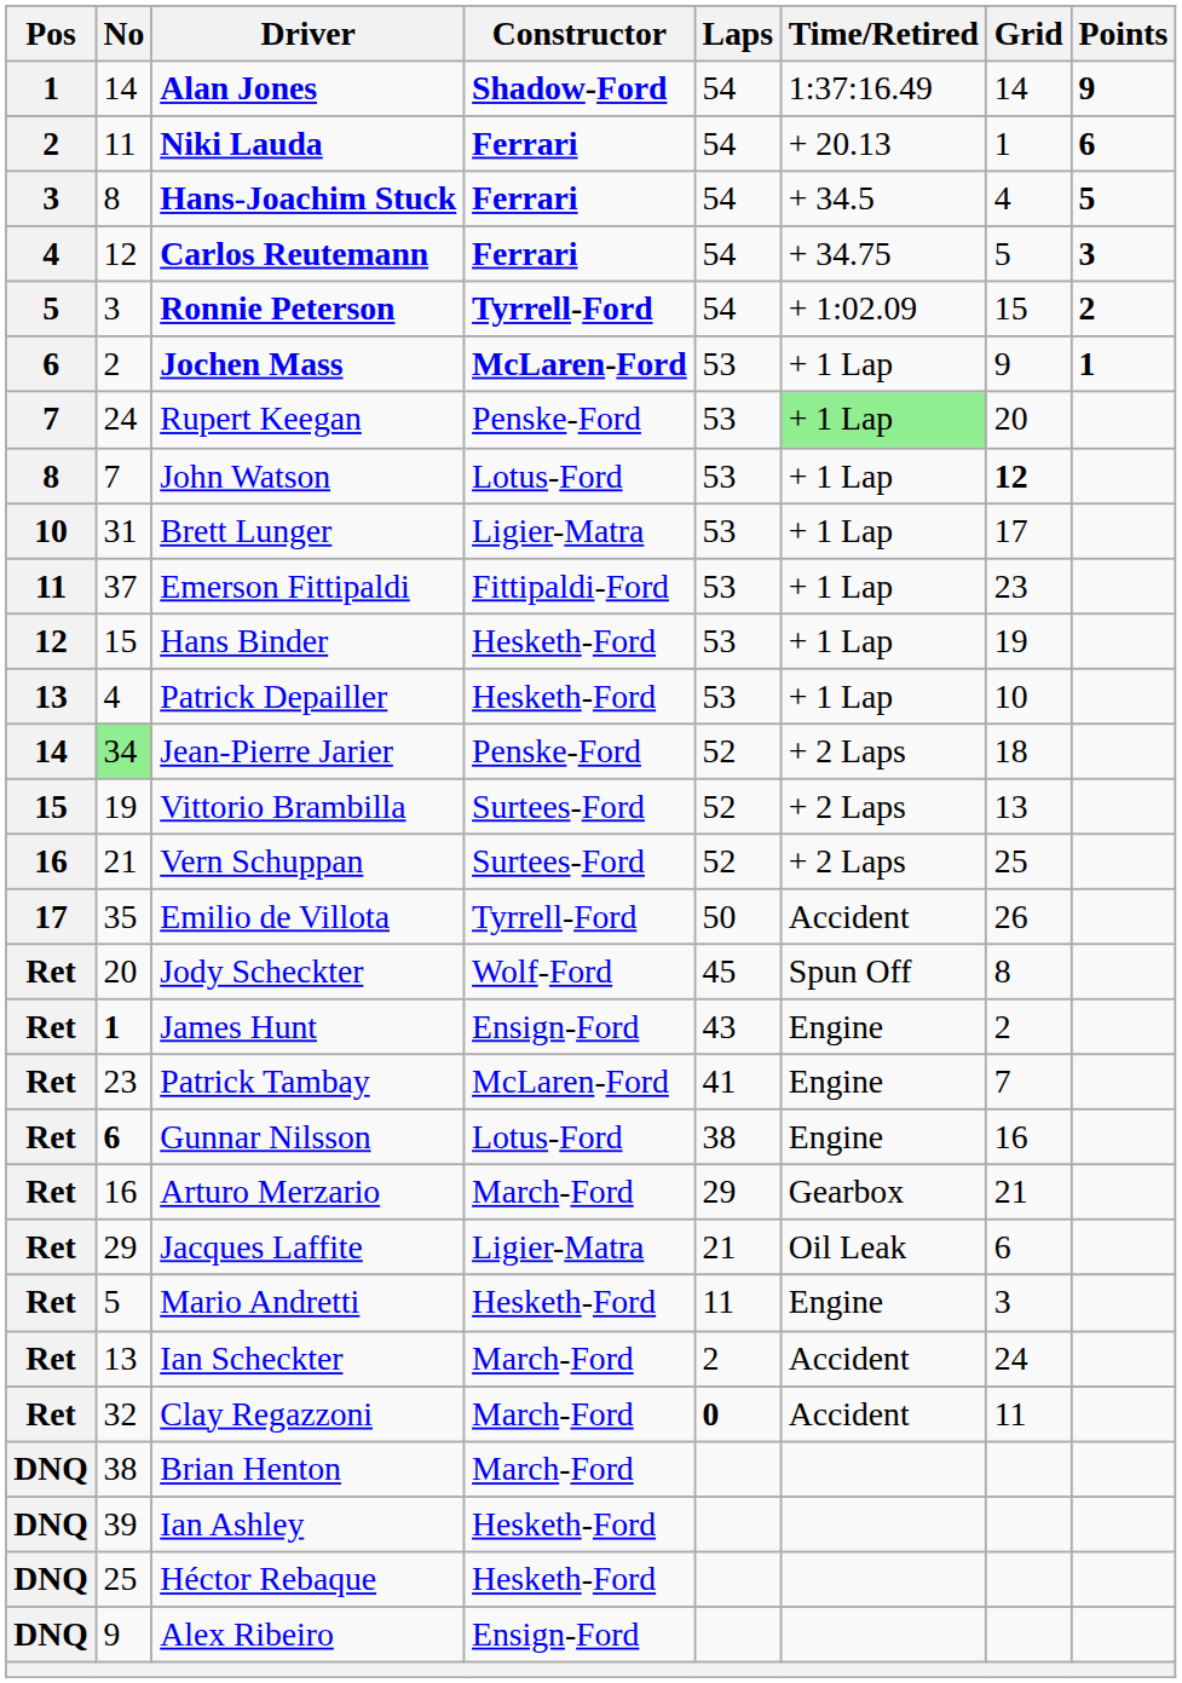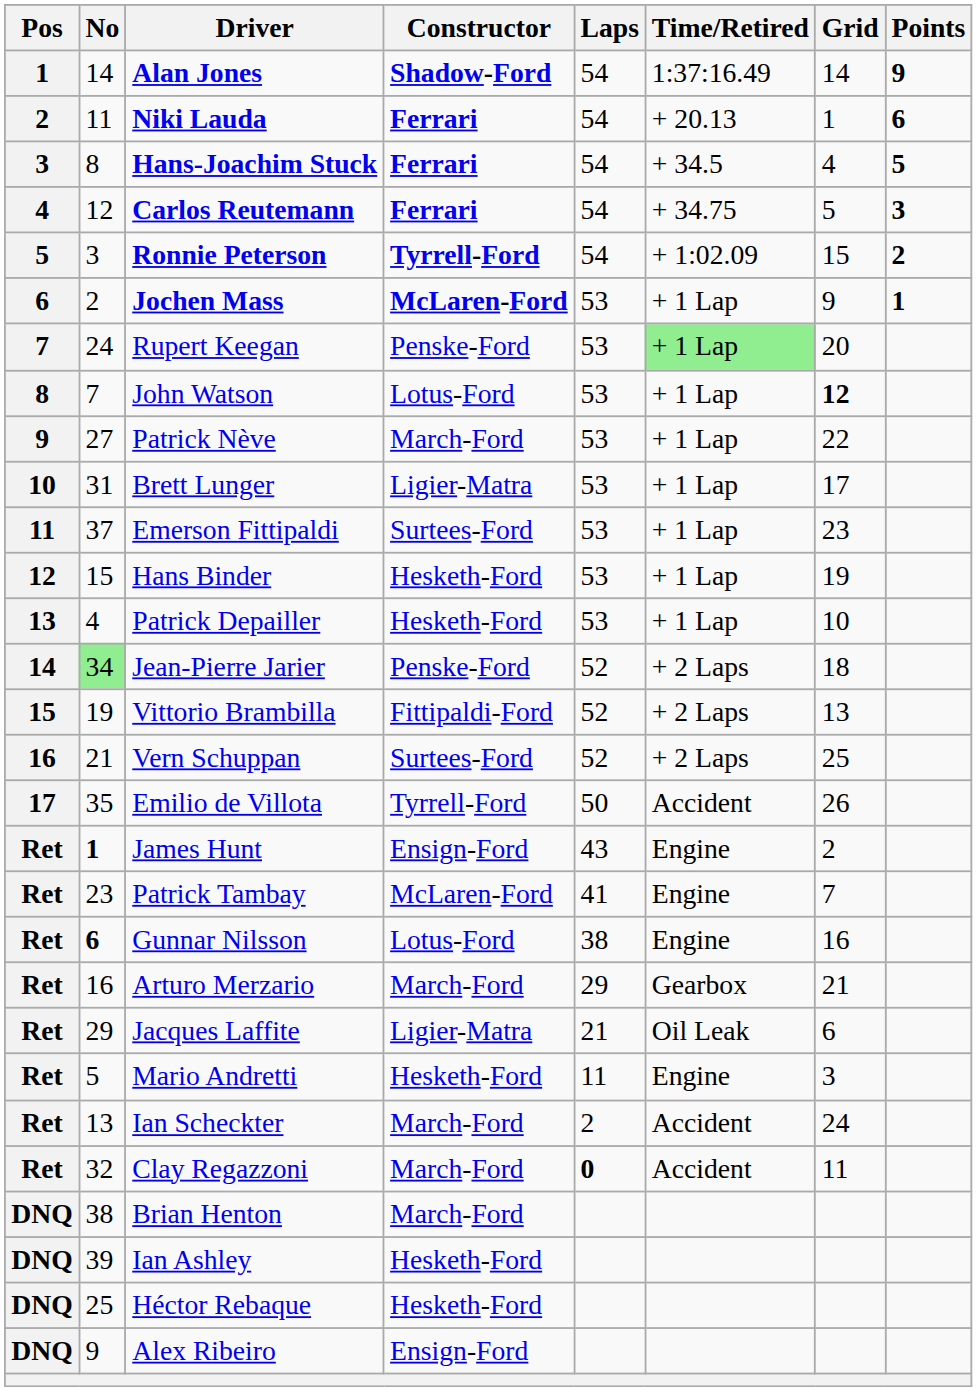 <table class="wikitable" style="font-size:95%;">
 <tr>
 <th>Pos</th>
 <th>No</th>
 <th>Driver</th>
 <th>Constructor</th>
 <th>Laps</th>
 <th>Time/Retired</th>
 <th>Grid</th>
 <th>Points</th>
 </tr>
 <tr>
 <th>1</th>
 <td>14</td>
 <td> <strong><a href='#'>Alan Jones</a></strong></td>
 <td><strong><a href='#'>Shadow</a>-<a href='#'>Ford</a></strong></td>
 <td>54</td>
 <td>1:37:16.49</td>
 <td>14</td>
 <td><strong>9</strong></td>
 </tr>
 <tr>
 <th>2</th>
 <td>11</td>
 <td> <strong><a href='#'>Niki Lauda</a></strong></td>
 <td><strong><a href='#'>Ferrari</a></strong></td>
 <td>54</td>
 <td>+ 20.13</td>
 <td>1</td>
 <td><strong>6</strong></td>
 </tr>
 <tr>
 <th>3</th>
 <td>8</td>
 <td> <strong><a href='#'>Hans-Joachim Stuck</a></strong></td>
 <td><strong><a href='#'>Ferrari</a></strong></td>
 <td>54</td>
 <td>+ 34.5</td>
 <td>4</td>
 <td><strong>5</strong></td>
 </tr>
 <tr>
 <th>4</th>
 <td>12</td>
 <td> <strong><a href='#'>Carlos Reutemann</a></strong></td>
 <td><strong><a href='#'>Ferrari</a></strong></td>
 <td>54</td>
 <td>+ 34.75</td>
 <td>5</td>
 <td><strong>3</strong></td>
 </tr>
 <tr>
 <th>5</th>
 <td>3</td>
 <td> <strong><a href='#'>Ronnie Peterson</a></strong></td>
 <td><strong><a href='#'>Tyrrell</a>-<a href='#'>Ford</a></strong></td>
 <td>54</td>
 <td>+ 1:02.09</td>
 <td>15</td>
 <td><strong>2</strong></td>
 </tr>
 <tr>
 <th>6</th>
 <td>2</td>
 <td> <strong><a href='#'>Jochen Mass</a></strong></td>
 <td><strong><a href='#'>McLaren</a>-<a href='#'>Ford</a></strong></td>
 <td>53</td>
 <td>+ 1 Lap</td>
 <td>9</td>
 <td><strong>1</strong></td>
 </tr>
 <tr>
 <th>7</th>
 <td>24</td>
 <td> <a href='#'>Rupert Keegan</a></td>
 <td><a href='#'>Penske</a>-<a href='#'>Ford</a></td>
 <td>53</td>
 <td style="background: lightgreen;">+ 1 Lap</td>
 <td>20</td>
 <td></td>
 </tr>
 <tr>
 <th>8</th>
 <td>7</td>
 <td> <a href='#'>John Watson</a></td>
 <td><a href='#'>Lotus</a>-<a href='#'>Ford</a></td>
 <td>53</td>
 <td>+ 1 Lap</td>
 <td><strong>12</strong></td>
 <td></td>
 </tr>
 <tr>
+<th>9</th>
+<td>27</td>
+<td> <a href='#'>Patrick Nève</a></td>
+<td><a href='#'>March</a>-<a href='#'>Ford</a></td>
+<td>53</td>
+<td>+ 1 Lap</td>
+<td>22</td>
+<td></td>
+</tr>
+<tr>
 <th>10</th>
 <td>31</td>
 <td> <a href='#'>Brett Lunger</a></td>
 <td><a href='#'>Ligier</a>-<a href='#'>Matra</a></td>
 <td>53</td>
 <td>+ 1 Lap</td>
 <td>17</td>
 <td></td>
 </tr>
 <tr>
 <th>11</th>
 <td>37</td>
 <td> <a href='#'>Emerson Fittipaldi</a></td>
-<td><a href='#'>Fittipaldi</a>-<a href='#'>Ford</a></td>
+<td><a href='#'>Surtees</a>-<a href='#'>Ford</a></td>
 <td>53</td>
 <td>+ 1 Lap</td>
 <td>23</td>
 <td></td>
 </tr>
 <tr>
 <th>12</th>
 <td>15</td>
 <td> <a href='#'>Hans Binder</a></td>
 <td><a href='#'>Hesketh</a>-<a href='#'>Ford</a></td>
 <td>53</td>
 <td>+ 1 Lap</td>
 <td>19</td>
 <td></td>
 </tr>
 <tr>
 <th>13</th>
 <td>4</td>
 <td> <a href='#'>Patrick Depailler</a></td>
 <td><a href='#'>Hesketh</a>-<a href='#'>Ford</a></td>
 <td>53</td>
 <td>+ 1 Lap</td>
 <td>10</td>
 <td></td>
 </tr>
 <tr>
 <th>14</th>
 <td style="background: lightgreen;">34</td>
 <td> <a href='#'>Jean-Pierre Jarier</a></td>
 <td><a href='#'>Penske</a>-<a href='#'>Ford</a></td>
 <td>52</td>
 <td>+ 2 Laps</td>
 <td>18</td>
 <td></td>
 </tr>
 <tr>
 <th>15</th>
 <td>19</td>
 <td> <a href='#'>Vittorio Brambilla</a></td>
-<td><a href='#'>Surtees</a>-<a href='#'>Ford</a></td>
+<td><a href='#'>Fittipaldi</a>-<a href='#'>Ford</a></td>
 <td>52</td>
 <td>+ 2 Laps</td>
 <td>13</td>
 <td></td>
 </tr>
 <tr>
 <th>16</th>
 <td>21</td>
 <td> <a href='#'>Vern Schuppan</a></td>
 <td><a href='#'>Surtees</a>-<a href='#'>Ford</a></td>
 <td>52</td>
 <td>+ 2 Laps</td>
 <td>25</td>
 <td></td>
 </tr>
 <tr>
 <th>17</th>
 <td>35</td>
 <td> <a href='#'>Emilio de Villota</a></td>
 <td><a href='#'>Tyrrell</a>-<a href='#'>Ford</a></td>
 <td>50</td>
 <td>Accident</td>
 <td>26</td>
-<td></td>
-</tr>
-<tr>
-<th>Ret</th>
-<td>20</td>
-<td> <a href='#'>Jody Scheckter</a></td>
-<td><a href='#'>Wolf</a>-<a href='#'>Ford</a></td>
-<td>45</td>
-<td>Spun Off</td>
-<td>8</td>
 <td></td>
 </tr>
 <tr>
 <th>Ret</th>
 <td><strong>1</strong></td>
 <td> <a href='#'>James Hunt</a></td>
 <td><a href='#'>Ensign</a>-<a href='#'>Ford</a></td>
 <td>43</td>
 <td>Engine</td>
 <td>2</td>
 <td></td>
 </tr>
 <tr>
 <th>Ret</th>
 <td>23</td>
 <td> <a href='#'>Patrick Tambay</a></td>
 <td><a href='#'>McLaren</a>-<a href='#'>Ford</a></td>
 <td>41</td>
 <td>Engine</td>
 <td>7</td>
 <td></td>
 </tr>
 <tr>
 <th>Ret</th>
 <td><strong>6</strong></td>
 <td> <a href='#'>Gunnar Nilsson</a></td>
 <td><a href='#'>Lotus</a>-<a href='#'>Ford</a></td>
 <td>38</td>
 <td>Engine</td>
 <td>16</td>
 <td></td>
 </tr>
 <tr>
 <th>Ret</th>
 <td>16</td>
 <td> <a href='#'>Arturo Merzario</a></td>
 <td><a href='#'>March</a>-<a href='#'>Ford</a></td>
 <td>29</td>
 <td>Gearbox</td>
 <td>21</td>
 <td></td>
 </tr>
 <tr>
 <th>Ret</th>
 <td>29</td>
 <td> <a href='#'>Jacques Laffite</a></td>
 <td><a href='#'>Ligier</a>-<a href='#'>Matra</a></td>
 <td>21</td>
 <td>Oil Leak</td>
 <td>6</td>
 <td></td>
 </tr>
 <tr>
 <th>Ret</th>
 <td>5</td>
 <td> <a href='#'>Mario Andretti</a></td>
 <td><a href='#'>Hesketh</a>-<a href='#'>Ford</a></td>
 <td>11</td>
 <td>Engine</td>
 <td>3</td>
 <td></td>
 </tr>
 <tr>
 <th>Ret</th>
 <td>13</td>
 <td> <a href='#'>Ian Scheckter</a></td>
 <td><a href='#'>March</a>-<a href='#'>Ford</a></td>
 <td>2</td>
 <td>Accident</td>
 <td>24</td>
 <td></td>
 </tr>
 <tr>
 <th>Ret</th>
 <td>32</td>
 <td> <a href='#'>Clay Regazzoni</a></td>
 <td><a href='#'>March</a>-<a href='#'>Ford</a></td>
 <td><strong>0</strong></td>
 <td>Accident</td>
 <td>11</td>
 <td></td>
 </tr>
 <tr>
 <th>DNQ</th>
 <td>38</td>
 <td> <a href='#'>Brian Henton</a></td>
 <td><a href='#'>March</a>-<a href='#'>Ford</a></td>
 <td></td>
 <td></td>
 <td></td>
 <td></td>
 </tr>
 <tr>
 <th>DNQ</th>
 <td>39</td>
 <td> <a href='#'>Ian Ashley</a></td>
 <td><a href='#'>Hesketh</a>-<a href='#'>Ford</a></td>
 <td></td>
 <td></td>
 <td></td>
 <td></td>
 </tr>
 <tr>
 <th>DNQ</th>
 <td>25</td>
 <td> <a href='#'>Héctor Rebaque</a></td>
 <td><a href='#'>Hesketh</a>-<a href='#'>Ford</a></td>
 <td></td>
 <td></td>
 <td></td>
 <td></td>
 </tr>
 <tr>
 <th>DNQ</th>
 <td>9</td>
 <td> <a href='#'>Alex Ribeiro</a></td>
 <td><a href='#'>Ensign</a>-<a href='#'>Ford</a></td>
 <td></td>
 <td></td>
 <td></td>
 <td></td>
 </tr>
 <tr>
 <th colspan="8"></th>
 </tr>
 </table>
